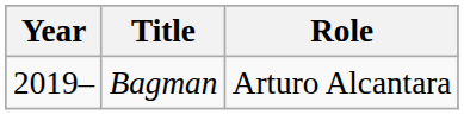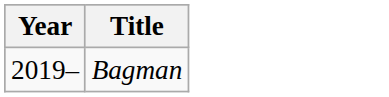 <table class="wikitable sortable" >
 <tr>
 <th>Year</th>
 <th>Title</th>
-<th>Role</th>
 </tr>
 <tr>
 <td>2019–</td>
 <td><em>Bagman</em></td>
-<td>Arturo Alcantara</td>
 </tr>
 </table>
